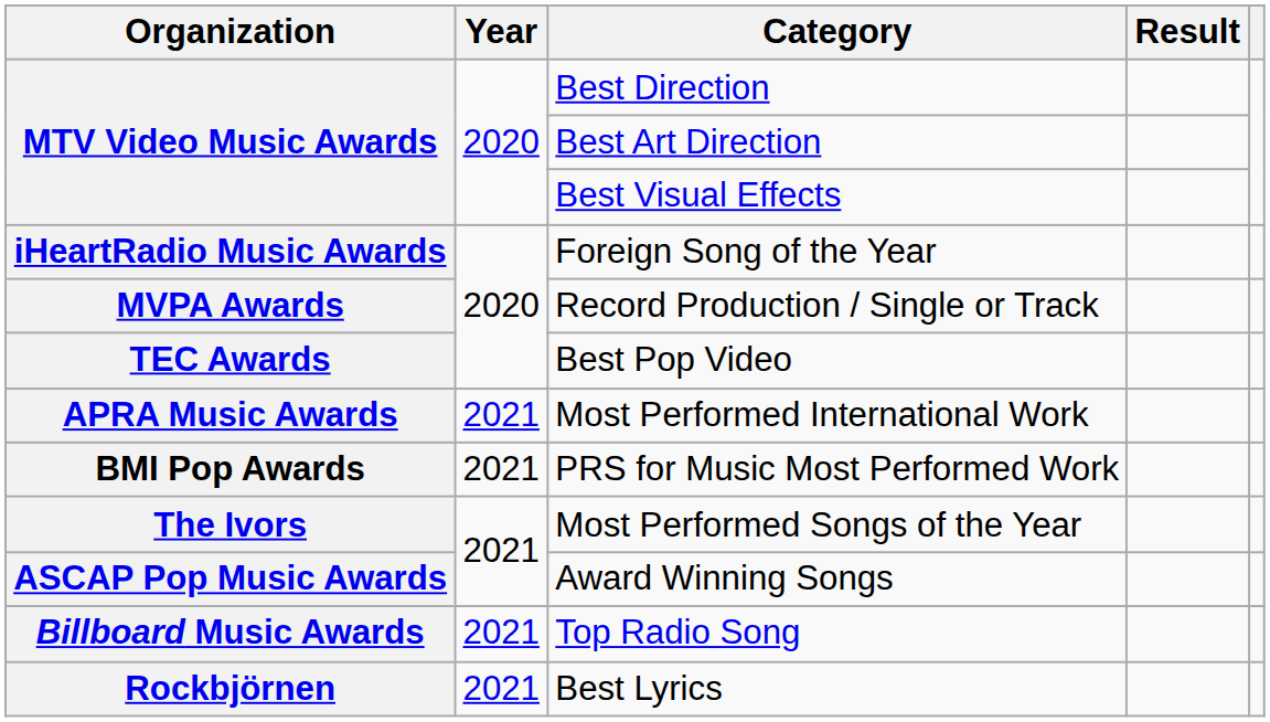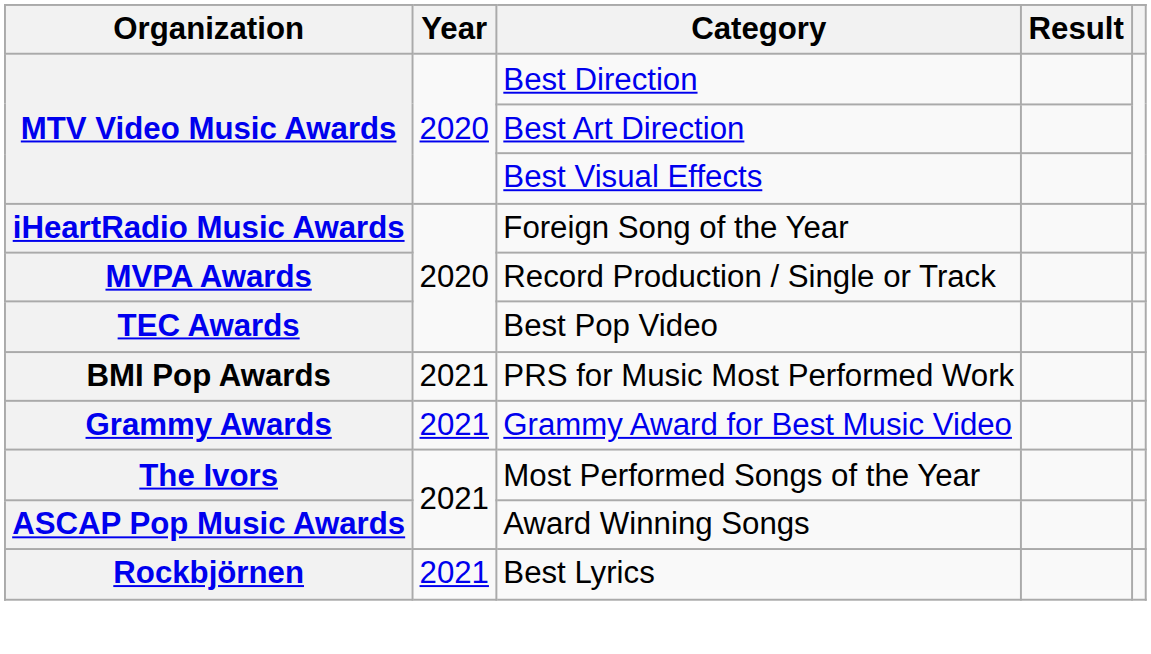 <table class="wikitable sortable plainrowheaders" style="border:none; margin:0;">
 <tr>
 <th scope="col">Organization</th>
 <th scope="col">Year</th>
 <th scope="col">Category</th>
 <th scope="col">Result</th>
 <th class="unsortable" scope="col"></th>
 </tr>
 <tr>
 <th rowspan="3" scope="row"><a href='#'>MTV Video Music Awards</a></th>
 <td rowspan="3"><a href='#'>2020</a></td>
 <td><a href='#'>Best Direction</a></td>
 <td></td>
 <td style="text-align:center" rowspan="3"></td>
 </tr>
 <tr>
 <td><a href='#'>Best Art Direction</a></td>
 <td></td>
 </tr>
 <tr>
 <td><a href='#'>Best Visual Effects</a></td>
 <td></td>
 </tr>
 <tr>
 <th scope="row"><a href='#'>iHeartRadio Music Awards</a></th>
 <td rowspan="3">2020</td>
 <td>Foreign Song of the Year</td>
 <td></td>
 <td style="text-align:center"></td>
 </tr>
 <tr>
 <th scope="row"><a href='#'>MVPA Awards</a></th>
 <td>Record Production / Single or Track</td>
 <td></td>
 <td style="text-align:center"></td>
 </tr>
 <tr>
 <th scope="row"><a href='#'>TEC Awards</a></th>
 <td>Best Pop Video</td>
 <td></td>
 <td style="text-align:center"></td>
 </tr>
 <tr>
-<th scope="row"><a href='#'>APRA Music Awards</a></th>
-<td><a href='#'>2021</a></td>
-<td>Most Performed International Work</td>
-<td></td>
-<td style="text-align:center"></td>
-</tr>
-<tr>
 <th scope="row">BMI Pop Awards</th>
 <td>2021</td>
 <td>PRS for Music Most Performed Work</td>
 <td></td>
 <td style="text-align:center"></td>
+</tr>
+<tr>
+<th scope="row"><a href='#'>Grammy Awards</a></th>
+<td><a href='#'>2021</a></td>
+<td><a href='#'>Grammy Award for Best Music Video</a></td>
+<td></td>
+<td></td>
 </tr>
 <tr>
 <th scope="row"><a href='#'>The Ivors</a></th>
 <td rowspan="2">2021</td>
 <td>Most Performed Songs of the Year</td>
 <td></td>
 <td style="text-align:center"></td>
 </tr>
 <tr>
 <th scope="row"><a href='#'>ASCAP Pop Music Awards</a></th>
 <td>Award Winning Songs</td>
 <td></td>
 <td style="text-align:center"></td>
 </tr>
 <tr>
-<th scope="row"><a href='#'><em>Billboard</em> Music Awards</a></th>
-<td><a href='#'>2021</a></td>
-<td><a href='#'>Top Radio Song</a></td>
-<td></td>
-<td style="text-align:center"></td>
-</tr>
-<tr>
 <th scope="row"><a href='#'>Rockbjörnen</a></th>
 <td><a href='#'>2021</a></td>
 <td>Best Lyrics</td>
 <td></td>
 <td style="text-align:center"></td>
 </tr>
 </table>
